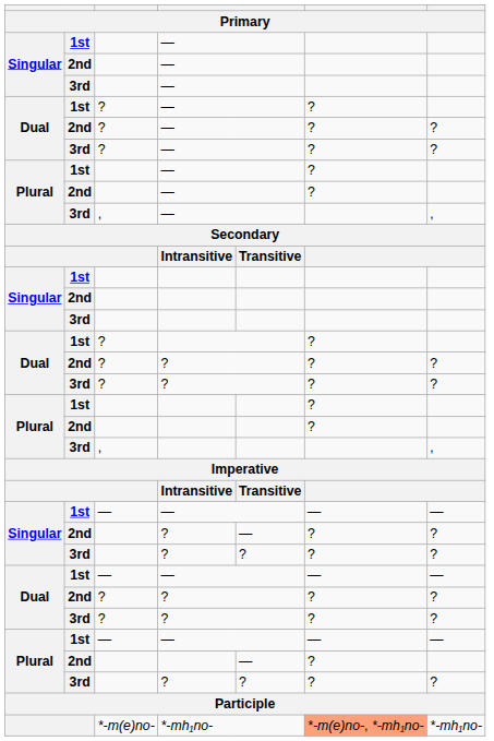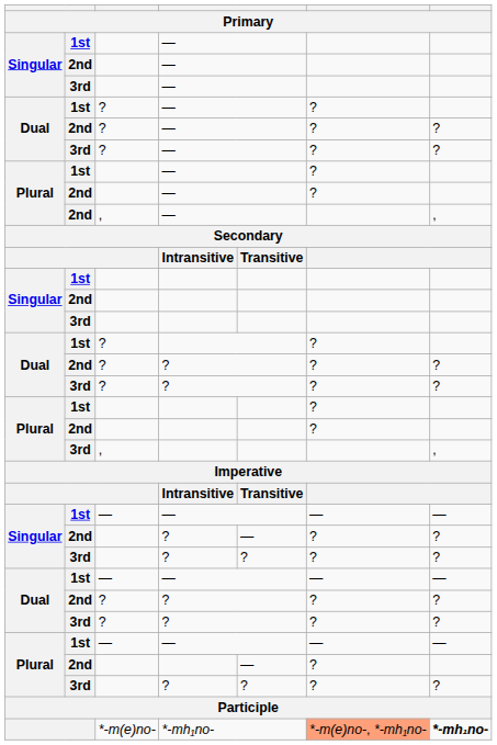 <table class="wikitable">
 <tr>
 <th colspan="2"></th>
 <th></th>
 <th colspan="2"></th>
 <th></th>
 <th></th>
 </tr>
 <tr>
 <th colspan="7">Primary</th>
 </tr>
 <tr>
 <th rowspan="3"><a href='#'>Singular</a></th>
 <th><a href='#'>1st</a></th>
 <td></td>
 <td colspan="2">—</td>
 <td></td>
 <td></td>
 </tr>
 <tr>
 <th>2nd</th>
 <td></td>
 <td colspan="2">—</td>
 <td></td>
 <td></td>
 </tr>
 <tr>
 <th>3rd</th>
 <td></td>
 <td colspan="2">—</td>
 <td></td>
 <td></td>
 </tr>
 <tr>
 <th rowspan=3>Dual</th>
 <th>1st</th>
 <td>?</td>
 <td colspan="2">—</td>
 <td>?</td>
 <td></td>
 </tr>
 <tr>
 <th>2nd</th>
 <td>?</td>
 <td colspan="2">—</td>
 <td>?</td>
 <td>?</td>
 </tr>
 <tr>
 <th>3rd</th>
 <td>?</td>
 <td colspan="2">—</td>
 <td>?</td>
 <td>?</td>
 </tr>
 <tr>
 <th rowspan=3>Plural</th>
 <th>1st</th>
 <td></td>
 <td colspan="2">—</td>
 <td>?</td>
 <td></td>
 </tr>
 <tr>
 <th>2nd</th>
 <td></td>
 <td colspan="2">—</td>
 <td>?</td>
 <td></td>
 </tr>
 <tr>
-<th>3rd</th>
+<th>2nd</th>
 <td>, </td>
 <td colspan="2">—</td>
 <td></td>
 <td>, </td>
 </tr>
 <tr>
 <th colspan="7">Secondary</th>
 </tr>
 <tr>
 <th colspan="3"></th>
 <th>Intransitive</th>
 <th>Transitive</th>
 <th colspan="2"></th>
 </tr>
 <tr>
 <th rowspan="3"><a href='#'>Singular</a></th>
 <th><a href='#'>1st</a></th>
 <td></td>
 <td></td>
 <td></td>
 <td></td>
 <td></td>
 </tr>
 <tr>
 <th>2nd</th>
 <td></td>
 <td></td>
 <td></td>
 <td></td>
 <td></td>
 </tr>
 <tr>
 <th>3rd</th>
 <td></td>
 <td></td>
 <td></td>
 <td></td>
 <td></td>
 </tr>
 <tr>
 <th rowspan="3">Dual</th>
 <th>1st</th>
 <td>?</td>
 <td colspan="2"></td>
 <td>?</td>
 <td></td>
 </tr>
 <tr>
 <th>2nd</th>
 <td>?</td>
 <td colspan="2">?</td>
 <td>?</td>
 <td>?</td>
 </tr>
 <tr>
 <th>3rd</th>
 <td>?</td>
 <td colspan="2">?</td>
 <td>?</td>
 <td>?</td>
 </tr>
 <tr>
 <th rowspan="3">Plural</th>
 <th>1st</th>
 <td></td>
 <td></td>
 <td></td>
 <td>?</td>
 <td></td>
 </tr>
 <tr>
 <th>2nd</th>
 <td></td>
 <td></td>
 <td></td>
 <td>?</td>
 <td></td>
 </tr>
 <tr>
 <th>3rd</th>
 <td>, </td>
 <td></td>
 <td></td>
 <td></td>
 <td>, </td>
 </tr>
 <tr>
 <th colspan="7">Imperative</th>
 </tr>
 <tr>
 <th colspan="3"></th>
 <th>Intransitive</th>
 <th>Transitive</th>
 <th colspan="2"></th>
 </tr>
 <tr>
 <th rowspan=3><a href='#'>Singular</a></th>
 <th><a href='#'>1st</a></th>
 <td>—</td>
 <td colspan="2">—</td>
 <td>—</td>
 <td>—</td>
 </tr>
 <tr>
 <th>2nd</th>
 <td></td>
 <td>?</td>
 <td>—</td>
 <td>?</td>
 <td>?</td>
 </tr>
 <tr>
 <th>3rd</th>
 <td></td>
 <td>?</td>
 <td>?</td>
 <td>?</td>
 <td>?</td>
 </tr>
 <tr>
 <th rowspan="3">Dual</th>
 <th>1st</th>
 <td>—</td>
 <td colspan="2">—</td>
 <td>—</td>
 <td>—</td>
 </tr>
 <tr>
 <th>2nd</th>
 <td>?</td>
 <td colspan="2">?</td>
 <td>?</td>
 <td>?</td>
 </tr>
 <tr>
 <th>3rd</th>
 <td>?</td>
 <td colspan="2">?</td>
 <td>?</td>
 <td>?</td>
 </tr>
 <tr>
 <th rowspan="3">Plural</th>
 <th>1st</th>
 <td>—</td>
 <td colspan="2">—</td>
 <td>—</td>
 <td>—</td>
 </tr>
 <tr>
 <th>2nd</th>
 <td></td>
 <td></td>
 <td>—</td>
 <td>?</td>
 <td></td>
 </tr>
 <tr>
 <th>3rd</th>
 <td></td>
 <td>?</td>
 <td>?</td>
 <td>?</td>
 <td>?</td>
 </tr>
 <tr>
 <th colspan="7">Participle</th>
 </tr>
 <tr>
 <th colspan="2"></th>
 <td><em>*-m(e)no-</em></td>
 <td colspan="2"><em>*-mh₁no-</em></td>
 <td style="background: lightsalmon;"><em>*-m(e)no-</em>, <em>*-mh₁no-</em></td>
-<td><em>*-mh₁no-</em></td>
+<td><strong><em>*-mh₁no-</em></strong></td>
 </tr>
 </table>
